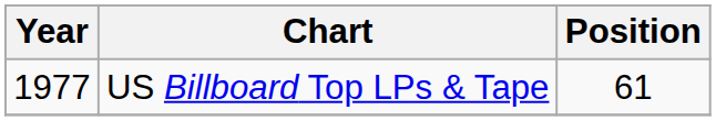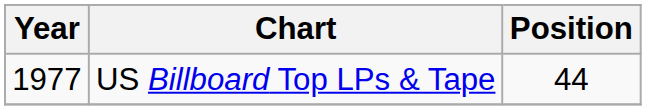 <table class="wikitable">
 <tr>
 <th>Year</th>
 <th>Chart</th>
 <th>Position</th>
 </tr>
 <tr>
 <td>1977</td>
 <td>US <a href='#'><em>Billboard</em> Top LPs & Tape</a></td>
-<td align="center">61</td>
+<td align="center">44</td>
 </tr>
 <tr>
 </tr>
 </table>
